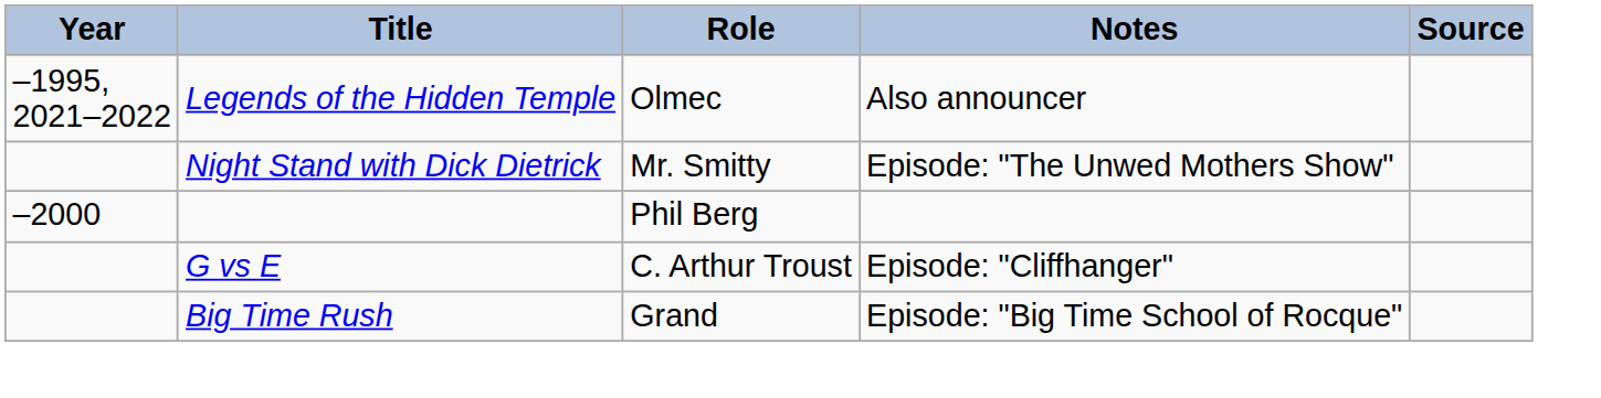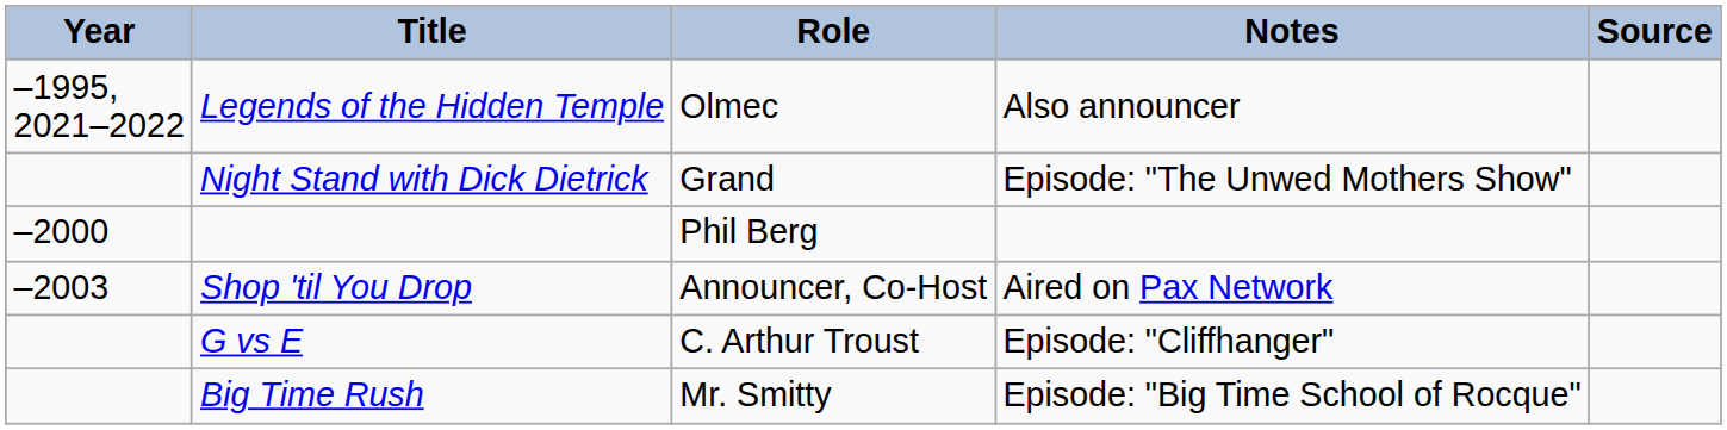 <table class="wikitable sortable plainrowheaders">
 <tr>
 <th style="background:#b0c4de;">Year </th>
 <th style="background:#b0c4de;">Title</th>
 <th style="background:#b0c4de;">Role </th>
 <th style="background:#b0c4de;" class="unsortable">Notes </th>
 <th style="background:#b0c4de;" class="unsortable">Source</th>
 </tr>
 <tr>
 <td>–1995,<br>2021–2022</td>
 <td><em><a href='#'>Legends of the Hidden Temple</a></em></td>
 <td>Olmec</td>
 <td>Also announcer</td>
 <td></td>
 </tr>
 <tr>
 <td></td>
 <td><em><a href='#'>Night Stand with Dick Dietrick</a></em></td>
-<td>Mr. Smitty</td>
+<td>Grand</td>
 <td>Episode: "The Unwed Mothers Show"</td>
 <td></td>
 </tr>
 <tr>
 <td>–2000</td>
 <td><em></em></td>
 <td>Phil Berg</td>
 <td> </td>
+<td></td>
+</tr>
+<tr>
+<td>–2003</td>
+<td><em><a href='#'>Shop 'til You Drop</a></em></td>
+<td>Announcer, Co-Host</td>
+<td>Aired on <a href='#'>Pax Network</a></td>
 <td></td>
 </tr>
 <tr>
 <td></td>
 <td><em><a href='#'>G vs E</a></em></td>
 <td>C. Arthur Troust</td>
 <td>Episode: "Cliffhanger"</td>
 <td></td>
 </tr>
 <tr>
 <td></td>
 <td><em><a href='#'>Big Time Rush</a></em></td>
-<td>Grand</td>
+<td>Mr. Smitty</td>
 <td>Episode: "Big Time School of Rocque"</td>
 <td></td>
 </tr>
 </table>
